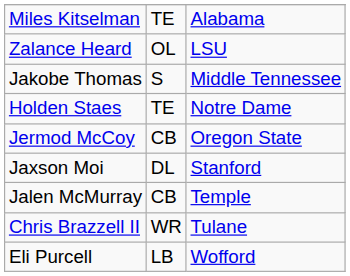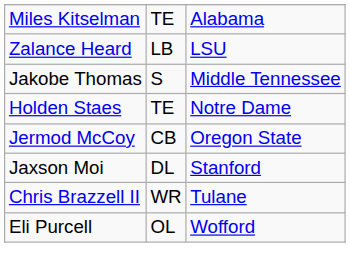 <table class="wikitable">
 <tr>
 </tr>
 <tr>
 <td><a href='#'>Miles Kitselman</a></td>
 <td>TE</td>
 <td><a href='#'>Alabama</a></td>
 </tr>
 <tr>
 <td><a href='#'>Zalance Heard</a></td>
-<td>OL</td>
+<td>LB</td>
 <td><a href='#'>LSU</a></td>
 </tr>
 <tr>
 <td>Jakobe Thomas</td>
 <td>S</td>
 <td><a href='#'>Middle Tennessee</a></td>
 </tr>
 <tr>
 <td><a href='#'>Holden Staes</a></td>
 <td>TE</td>
 <td><a href='#'>Notre Dame</a></td>
 </tr>
 <tr>
 <td><a href='#'>Jermod McCoy</a></td>
 <td>CB</td>
 <td><a href='#'>Oregon State</a></td>
 </tr>
 <tr>
 <td>Jaxson Moi</td>
 <td>DL</td>
 <td><a href='#'>Stanford</a></td>
 </tr>
 <tr>
-<td>Jalen McMurray</td>
-<td>CB</td>
-<td><a href='#'>Temple</a></td>
-</tr>
-<tr>
 <td><a href='#'>Chris Brazzell II</a></td>
 <td>WR</td>
 <td><a href='#'>Tulane</a></td>
 </tr>
 <tr>
 <td>Eli Purcell</td>
-<td>LB</td>
+<td>OL</td>
 <td><a href='#'>Wofford</a></td>
 </tr>
 </table>
